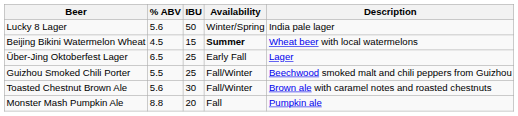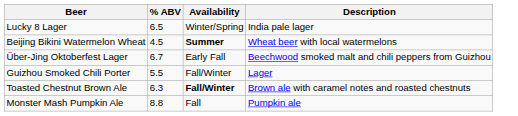 <table class="wikitable">
 <tr>
 <th>Beer</th>
 <th>% ABV</th>
-<th>IBU</th>
 <th>Availability</th>
 <th>Description</th>
 </tr>
 <tr>
 <td>Lucky 8 Lager</td>
-<td>5.6</td>
-<td>50</td>
+<td>6.5</td>
 <td>Winter/Spring</td>
 <td>India pale lager</td>
 </tr>
 <tr>
 <td>Beijing Bikini Watermelon Wheat</td>
 <td>4.5</td>
-<td>15</td>
 <td><strong>Summer</strong></td>
 <td><a href='#'>Wheat beer</a> with local watermelons</td>
 </tr>
 <tr>
 <td>Über-Jing Oktoberfest Lager</td>
-<td>6.5</td>
-<td>25</td>
+<td>6.7</td>
 <td>Early Fall</td>
-<td><a href='#'>Lager</a></td>
+<td><a href='#'>Beechwood</a> smoked malt and chili peppers from Guizhou</td>
 </tr>
 <tr>
 <td>Guizhou Smoked Chili Porter</td>
 <td>5.5</td>
-<td>25</td>
 <td>Fall/Winter</td>
-<td><a href='#'>Beechwood</a> smoked malt and chili peppers from Guizhou</td>
+<td><a href='#'>Lager</a></td>
 </tr>
 <tr>
 <td>Toasted Chestnut Brown Ale</td>
-<td>5.6</td>
-<td>30</td>
-<td>Fall/Winter</td>
+<td>6.3</td>
+<td><strong>Fall/Winter</strong></td>
 <td><a href='#'>Brown ale</a> with caramel notes and roasted chestnuts</td>
 </tr>
 <tr>
 <td>Monster Mash Pumpkin Ale</td>
 <td>8.8</td>
-<td>20</td>
 <td>Fall</td>
 <td><a href='#'>Pumpkin ale</a></td>
 </tr>
 </table>
